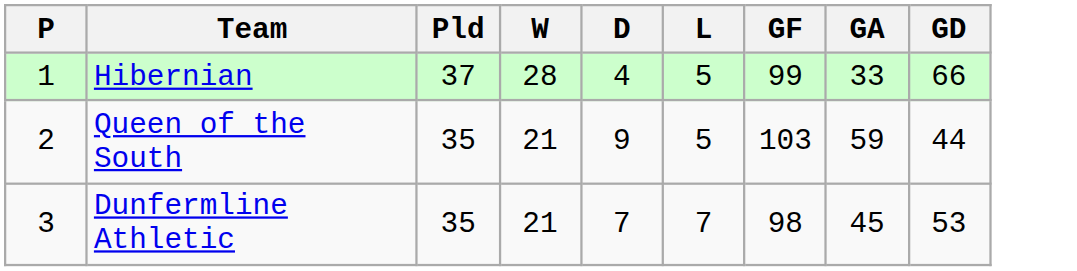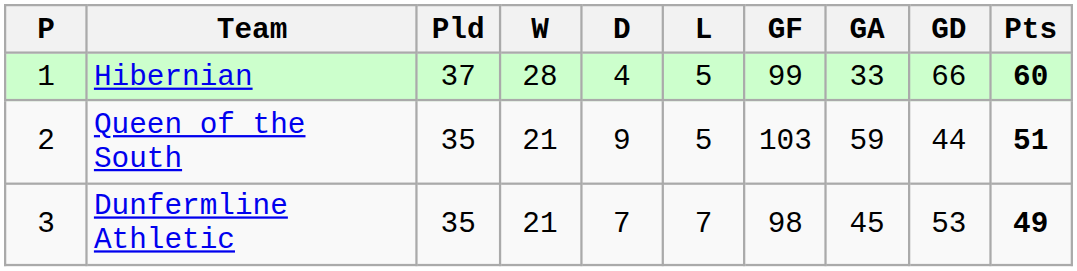 <table class="wikitable" style="text-align: center;">
 <tr>
 <th width=30>P</th>
 <th width=140>Team</th>
 <th width=30>Pld</th>
 <th width=30>W</th>
 <th width=30>D</th>
 <th width=30>L</th>
 <th width=30>GF</th>
 <th width=30>GA</th>
 <th width=30>GD</th>
+<th width=30>Pts</th>
 </tr>
 <tr style="background:#ccffcc;">
 <td>1</td>
 <td align=left><a href='#'>Hibernian</a></td>
 <td>37</td>
 <td>28</td>
 <td>4</td>
 <td>5</td>
 <td>99</td>
 <td>33</td>
 <td>66</td>
+<td><strong>60</strong></td>
 </tr>
 <tr>
 <td>2</td>
 <td align=left><a href='#'>Queen of the South</a></td>
 <td>35</td>
 <td>21</td>
 <td>9</td>
 <td>5</td>
 <td>103</td>
 <td>59</td>
 <td>44</td>
+<td><strong>51</strong></td>
 </tr>
 <tr>
 <td>3</td>
 <td align=left><a href='#'>Dunfermline Athletic</a></td>
 <td>35</td>
 <td>21</td>
 <td>7</td>
 <td>7</td>
 <td>98</td>
 <td>45</td>
 <td>53</td>
+<td><strong>49</strong></td>
 </tr>
 </table>
